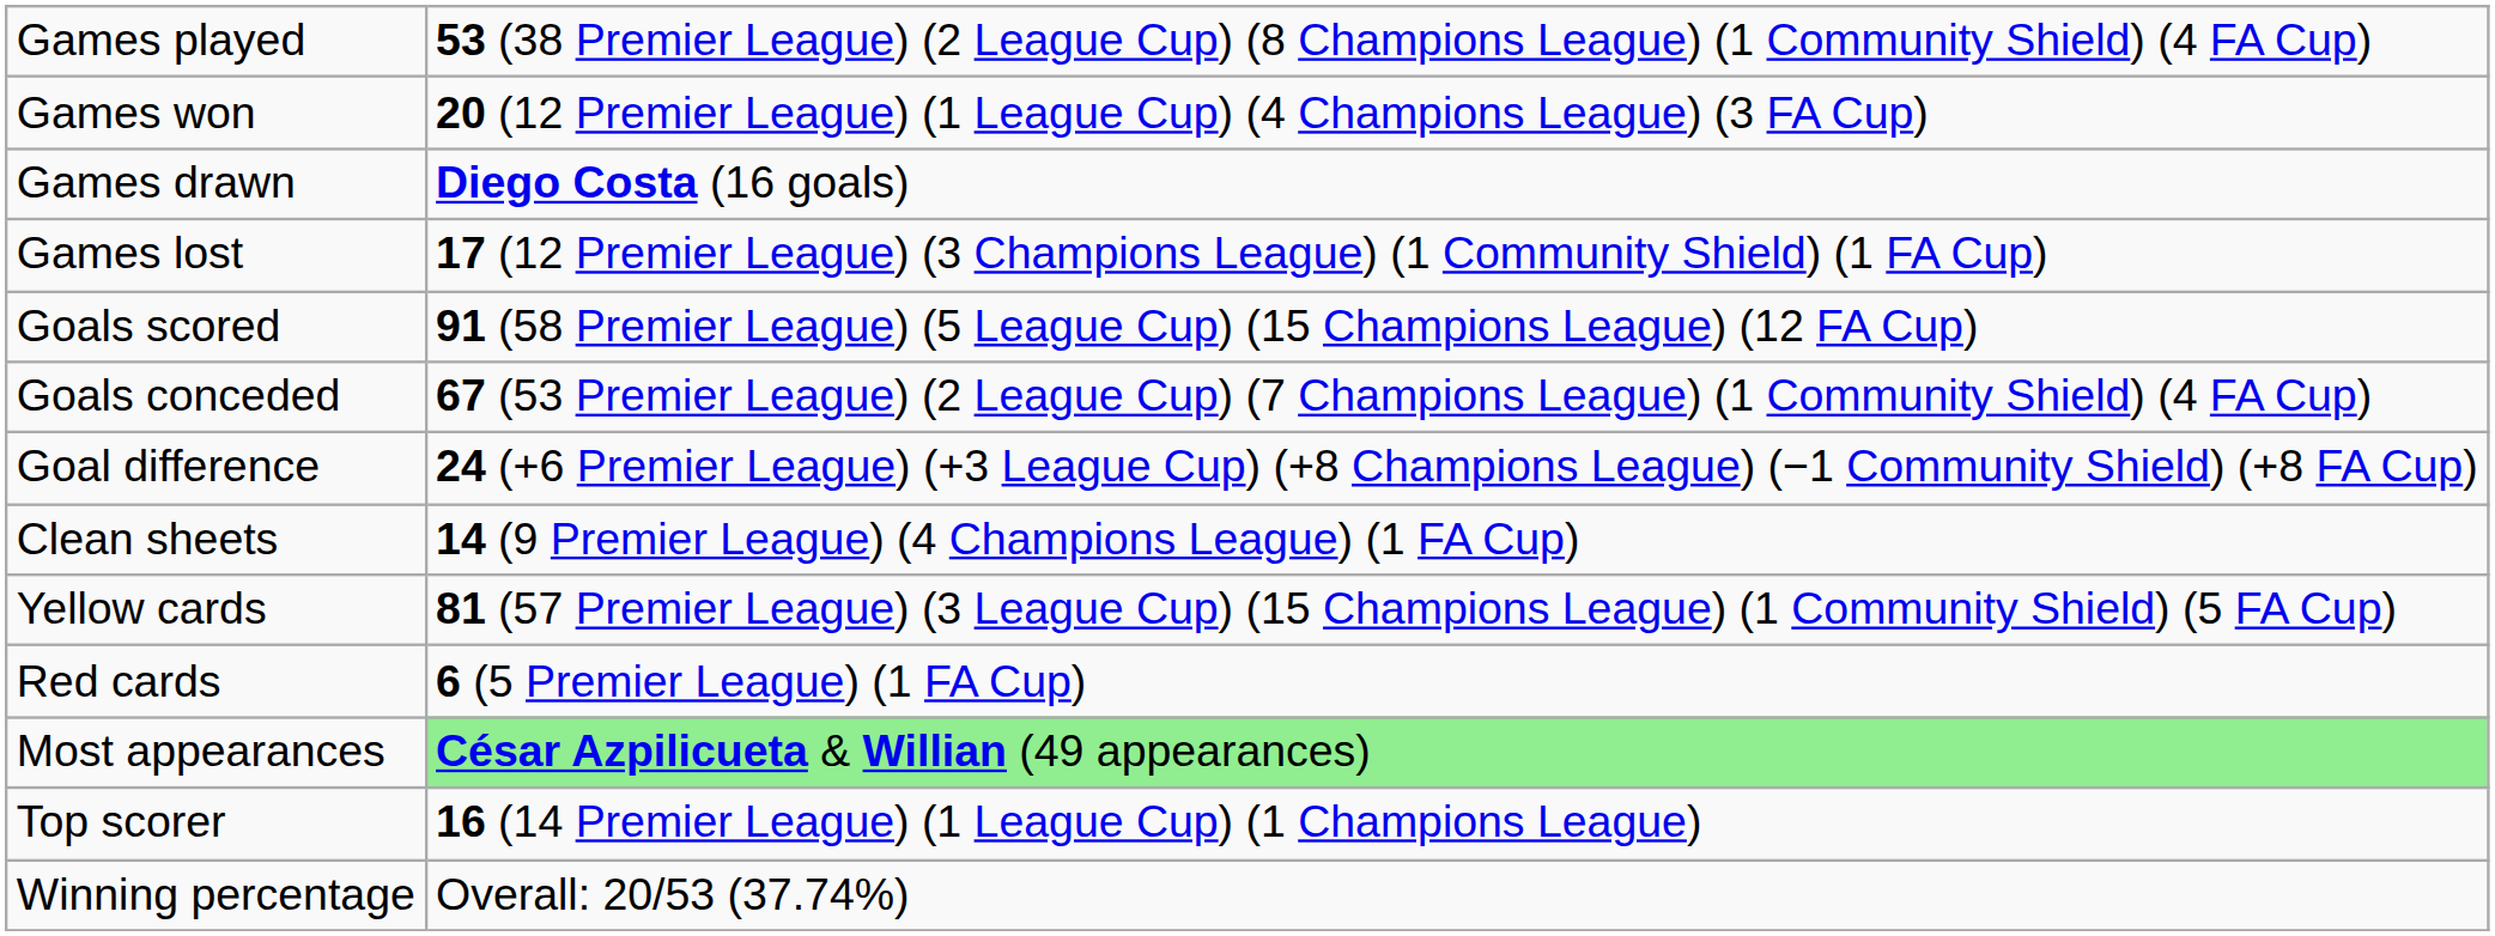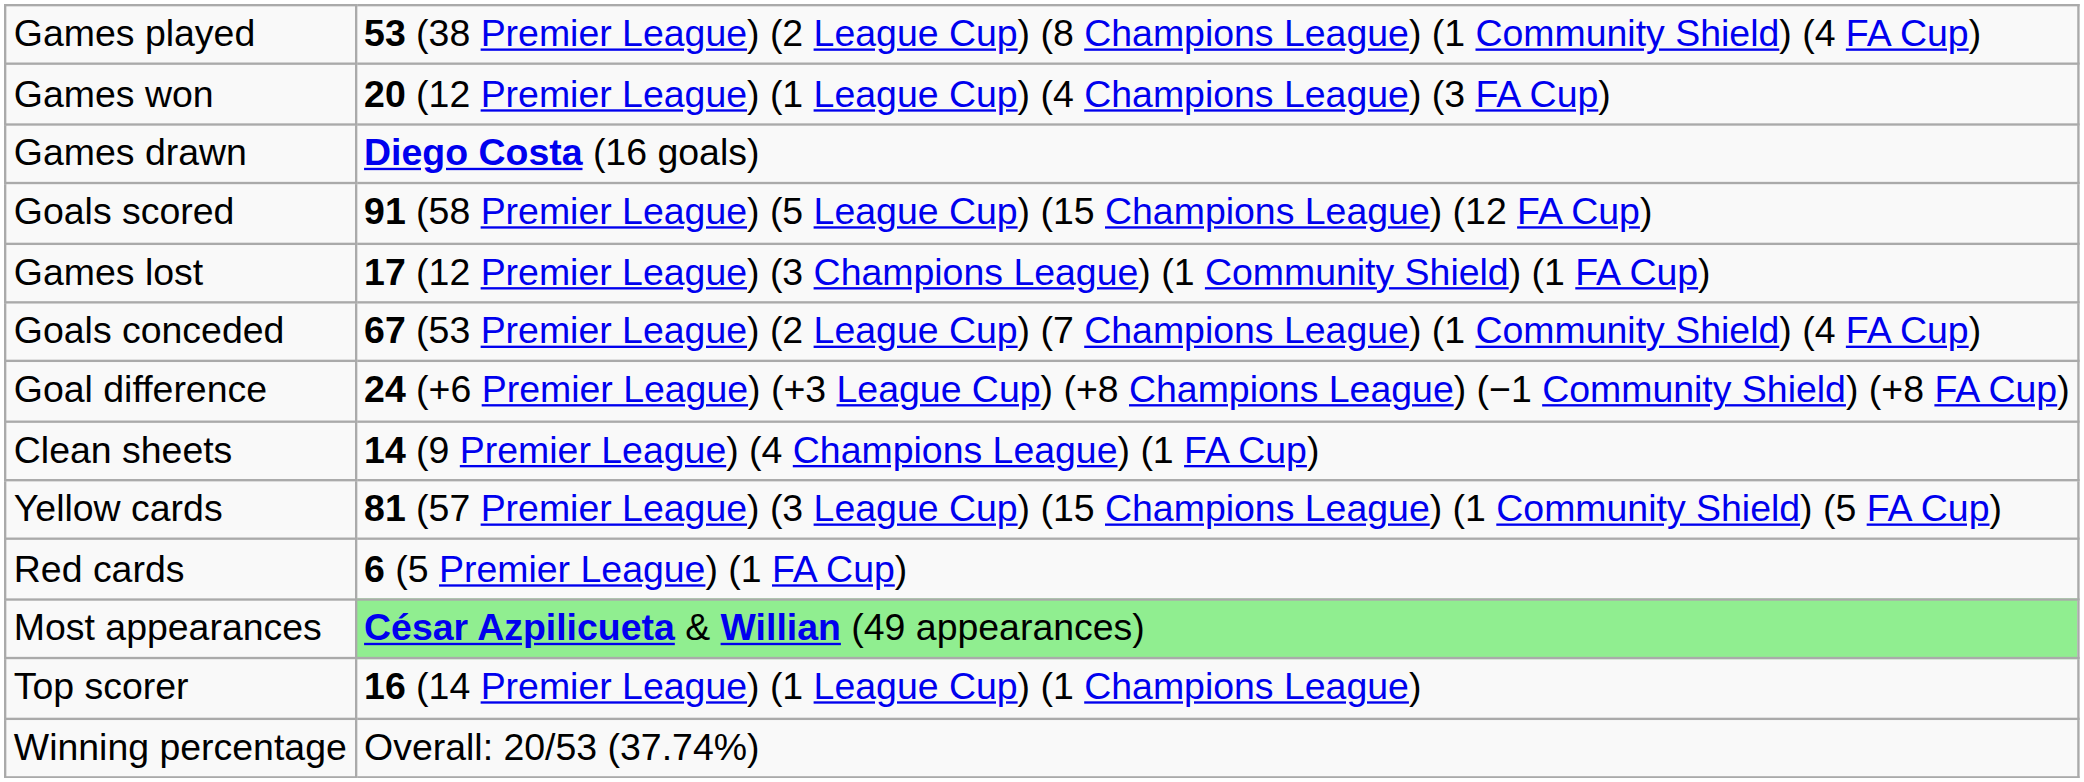 <table class="wikitable">
 <tr>
 <td>Games played</td>
 <td><strong>53</strong> (38 <a href='#'>Premier League</a>) (2 <a href='#'>League Cup</a>) (8 <a href='#'>Champions League</a>) (1 <a href='#'>Community Shield</a>) (4 <a href='#'>FA Cup</a>)</td>
 </tr>
 <tr>
 <td>Games won</td>
 <td><strong>20</strong> (12 <a href='#'>Premier League</a>) (1 <a href='#'>League Cup</a>) (4 <a href='#'>Champions League</a>) (3 <a href='#'>FA Cup</a>)</td>
 </tr>
 <tr>
 <td>Games drawn</td>
 <td><strong><a href='#'>Diego Costa</a></strong> (16 goals)</td>
 </tr>
 <tr>
+<td>Goals scored</td>
+<td><strong>91</strong> (58 <a href='#'>Premier League</a>) (5 <a href='#'>League Cup</a>) (15 <a href='#'>Champions League</a>) (12 <a href='#'>FA Cup</a>)</td>
+</tr>
+<tr>
 <td>Games lost</td>
 <td><strong>17</strong> (12 <a href='#'>Premier League</a>) (3 <a href='#'>Champions League</a>) (1 <a href='#'>Community Shield</a>) (1 <a href='#'>FA Cup</a>)</td>
-</tr>
-<tr>
-<td>Goals scored</td>
-<td><strong>91</strong> (58 <a href='#'>Premier League</a>) (5 <a href='#'>League Cup</a>) (15 <a href='#'>Champions League</a>) (12 <a href='#'>FA Cup</a>)</td>
 </tr>
 <tr>
 <td>Goals conceded</td>
 <td><strong>67</strong> (53 <a href='#'>Premier League</a>) (2 <a href='#'>League Cup</a>) (7 <a href='#'>Champions League</a>) (1 <a href='#'>Community Shield</a>) (4 <a href='#'>FA Cup</a>)</td>
 </tr>
 <tr>
 <td>Goal difference</td>
 <td><strong>24</strong> (+6 <a href='#'>Premier League</a>) (+3 <a href='#'>League Cup</a>) (+8 <a href='#'>Champions League</a>) (−1 <a href='#'>Community Shield</a>) (+8 <a href='#'>FA Cup</a>)</td>
 </tr>
 <tr>
 <td>Clean sheets</td>
 <td><strong>14</strong> (9 <a href='#'>Premier League</a>) (4 <a href='#'>Champions League</a>) (1 <a href='#'>FA Cup</a>)</td>
 </tr>
 <tr>
 <td>Yellow cards</td>
 <td><strong>81</strong> (57 <a href='#'>Premier League</a>) (3 <a href='#'>League Cup</a>) (15 <a href='#'>Champions League</a>) (1 <a href='#'>Community Shield</a>) (5 <a href='#'>FA Cup</a>)</td>
 </tr>
 <tr>
 <td>Red cards</td>
 <td><strong>6</strong> (5 <a href='#'>Premier League</a>) (1 <a href='#'>FA Cup</a>)</td>
 </tr>
 <tr>
 <td>Most appearances</td>
 <td style="background: lightgreen;"><strong><a href='#'>César Azpilicueta</a></strong> & <strong><a href='#'>Willian</a></strong> (49 appearances)</td>
 </tr>
 <tr>
 <td>Top scorer</td>
 <td><strong>16</strong> (14 <a href='#'>Premier League</a>) (1 <a href='#'>League Cup</a>) (1 <a href='#'>Champions League</a>)</td>
 </tr>
 <tr>
 <td>Winning percentage</td>
 <td>Overall: 20/53 (37.74%)</td>
 </tr>
 </table>
